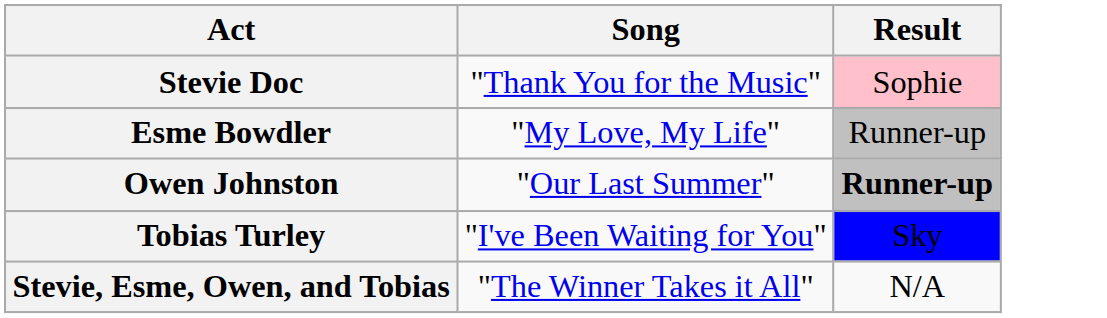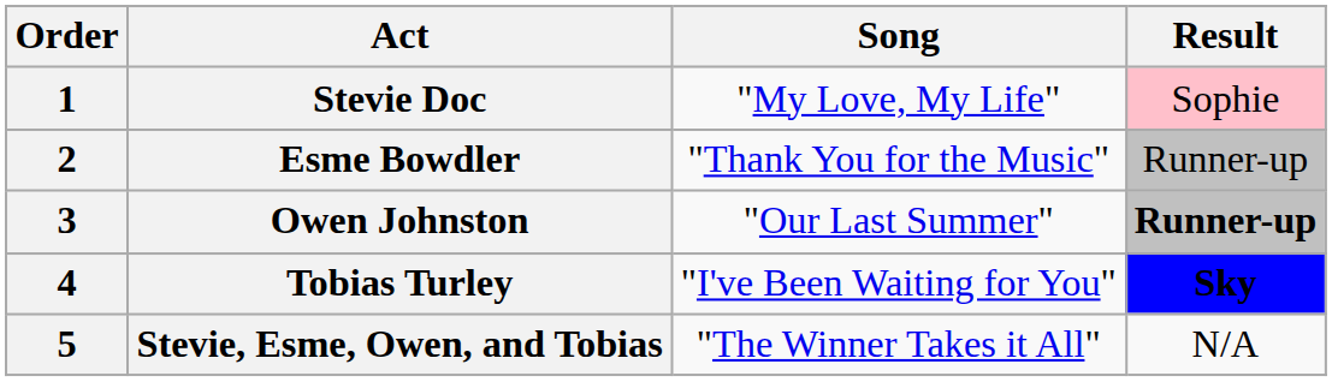 <table class="wikitable plainrowheaders" style="text-align:center;">
 <tr>
+<th scope="col">Order</th>
 <th scope="col">Act</th>
 <th scope="col">Song</th>
 <th scope="col">Result</th>
 </tr>
 <tr>
+<th><strong>1</strong></th>
 <th scope="row">Stevie Doc</th>
-<td>"<a href='#'>Thank You for the Music</a>"</td>
+<td>"<a href='#'>My Love, My Life</a>"</td>
 <td bgcolor="pink">Sophie</td>
 </tr>
 <tr>
+<th><strong>2</strong></th>
 <th scope="row">Esme Bowdler</th>
-<td>"<a href='#'>My Love, My Life</a>"</td>
+<td>"<a href='#'>Thank You for the Music</a>"</td>
 <td bgcolor="silver">Runner-up</td>
 </tr>
 <tr>
+<th><strong>3</strong></th>
 <th scope="row">Owen Johnston</th>
 <td>"<a href='#'>Our Last Summer</a>"</td>
 <td bgcolor="silver"><strong>Runner-up</strong></td>
 </tr>
 <tr>
+<th><strong>4</strong></th>
 <th scope="row">Tobias Turley</th>
 <td>"<a href='#'>I've Been Waiting for You</a>"</td>
-<td bgcolor="blue">Sky</td>
+<td bgcolor="blue"><strong>Sky</strong></td>
 </tr>
 <tr>
+<th><strong>5</strong></th>
 <th scope="row">Stevie, Esme, Owen, and Tobias</th>
 <td>"<a href='#'>The Winner Takes it All</a>"</td>
 <td>N/A</td>
 </tr>
 </table>
